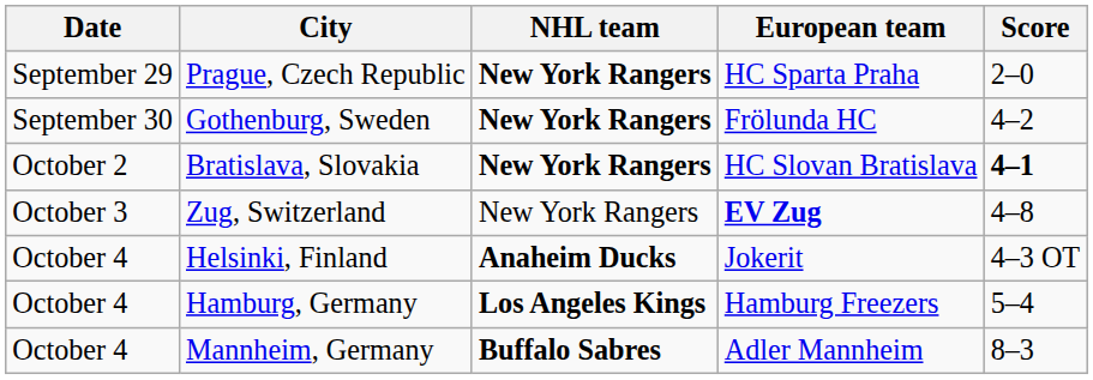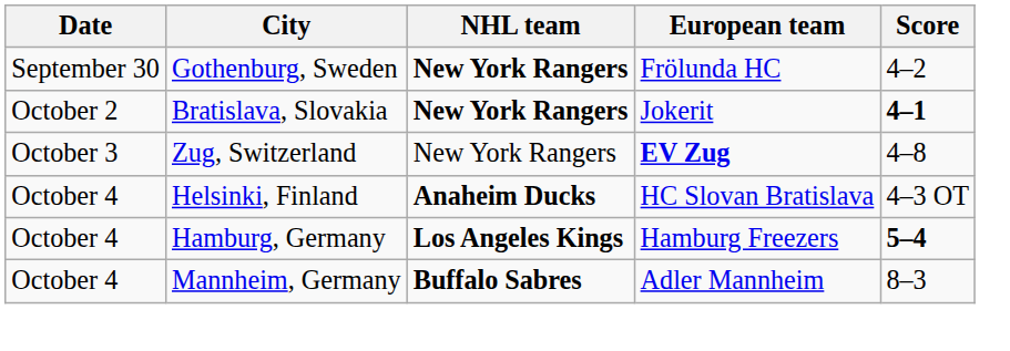 <table class="wikitable">
 <tr>
 <th>Date</th>
 <th>City</th>
 <th>NHL team</th>
 <th>European team</th>
 <th>Score</th>
-</tr>
-<tr>
-<td>September 29</td>
-<td><a href='#'>Prague</a>, Czech Republic</td>
-<td><strong>New York Rangers</strong></td>
-<td><a href='#'>HC Sparta Praha</a></td>
-<td>2–0</td>
 </tr>
 <tr>
 <td>September 30</td>
 <td><a href='#'>Gothenburg</a>, Sweden</td>
 <td><strong>New York Rangers</strong></td>
 <td><a href='#'>Frölunda HC</a></td>
 <td>4–2</td>
 </tr>
 <tr>
 <td>October 2</td>
 <td><a href='#'>Bratislava</a>, Slovakia</td>
 <td><strong>New York Rangers</strong></td>
-<td><a href='#'>HC Slovan Bratislava</a></td>
+<td><a href='#'>Jokerit</a></td>
 <td><strong>4–1</strong></td>
 </tr>
 <tr>
 <td>October 3</td>
 <td><a href='#'>Zug</a>, Switzerland</td>
 <td>New York Rangers</td>
 <td><strong><a href='#'>EV Zug</a></strong></td>
 <td>4–8</td>
 </tr>
 <tr>
 <td>October 4</td>
 <td><a href='#'>Helsinki</a>, Finland</td>
 <td><strong>Anaheim Ducks</strong></td>
-<td><a href='#'>Jokerit</a></td>
+<td><a href='#'>HC Slovan Bratislava</a></td>
 <td>4–3 OT</td>
 </tr>
 <tr>
 <td>October 4</td>
 <td><a href='#'>Hamburg</a>, Germany</td>
 <td><strong>Los Angeles Kings</strong></td>
 <td><a href='#'>Hamburg Freezers</a></td>
-<td>5–4</td>
+<td><strong>5–4</strong></td>
 </tr>
 <tr>
 <td>October 4</td>
 <td><a href='#'>Mannheim</a>, Germany</td>
 <td><strong>Buffalo Sabres</strong></td>
 <td><a href='#'>Adler Mannheim</a></td>
 <td>8–3</td>
 </tr>
 </table>
